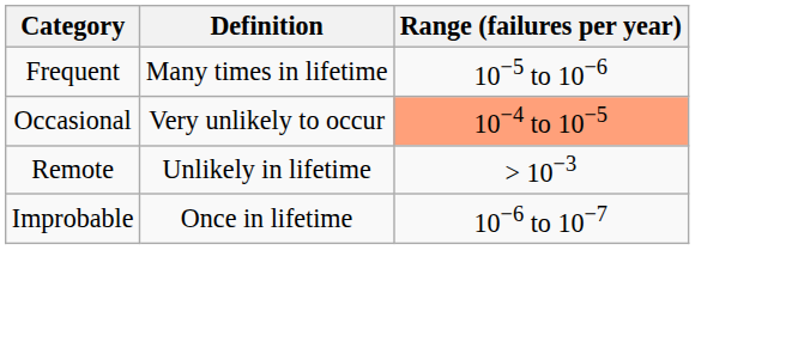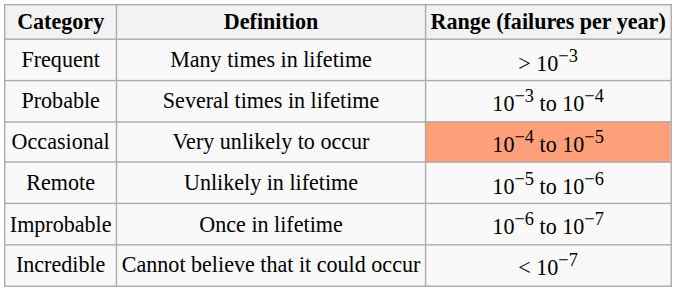 <table class="wikitable" style="text-align:center;">
 <tr>
 <th>Category</th>
 <th>Definition</th>
 <th>Range (failures per year)</th>
 </tr>
 <tr>
 <td>Frequent</td>
 <td>Many times in lifetime</td>
-<td>10<sup>−5</sup> to 10<sup>−6</sup></td>
+<td>> 10<sup>−3</sup></td>
+</tr>
+<tr>
+<td>Probable</td>
+<td>Several times in lifetime</td>
+<td>10<sup>−3</sup> to 10<sup>−4</sup></td>
 </tr>
 <tr>
 <td>Occasional</td>
 <td>Very unlikely to occur</td>
 <td style="background: lightsalmon;">10<sup>−4</sup> to 10<sup>−5</sup></td>
 </tr>
 <tr>
 <td>Remote</td>
 <td>Unlikely in lifetime</td>
-<td>> 10<sup>−3</sup></td>
+<td>10<sup>−5</sup> to 10<sup>−6</sup></td>
 </tr>
 <tr>
 <td>Improbable</td>
 <td>Once in lifetime</td>
 <td>10<sup>−6</sup> to 10<sup>−7</sup></td>
 </tr>
+<tr>
+<td>Incredible</td>
+<td>Cannot believe that it could occur</td>
+<td>< 10<sup>−7</sup></td>
+</tr>
 </table>
